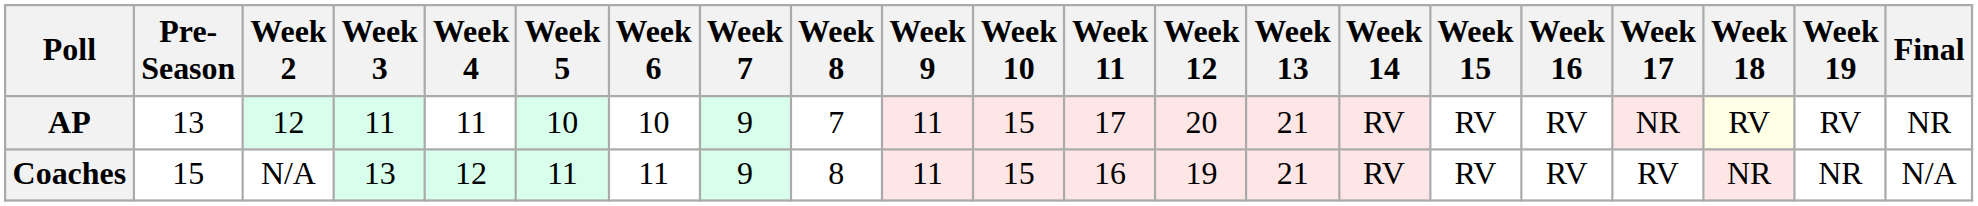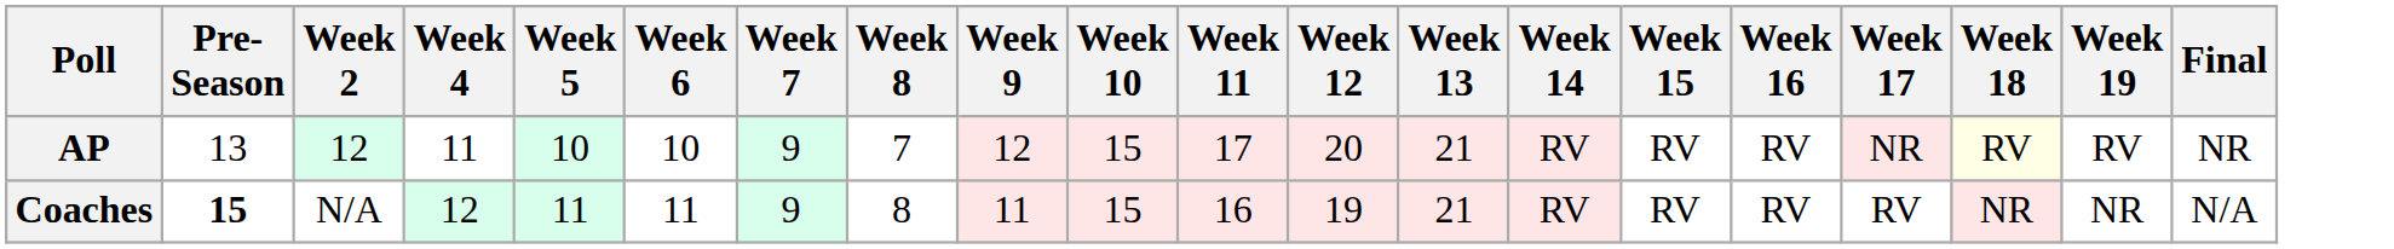 <table class="wikitable" style="white-space:nowrap;font-size:90%">
 <tr>
 <th>Poll</th>
 <th>Pre-<br>Season</th>
 <th>Week<br>2</th>
-<th>Week<br>3</th>
 <th>Week<br>4</th>
 <th>Week<br>5</th>
 <th>Week<br>6</th>
 <th>Week<br>7</th>
 <th>Week<br>8</th>
 <th>Week<br>9</th>
 <th>Week<br>10</th>
 <th>Week<br>11</th>
 <th>Week<br>12</th>
 <th>Week<br>13</th>
 <th>Week<br>14</th>
 <th>Week<br>15</th>
 <th>Week<br>16</th>
 <th>Week<br>17</th>
 <th>Week<br>18</th>
 <th>Week<br>19</th>
 <th>Final</th>
 </tr>
 <tr style="text-align:center;">
 <th>AP</th>
 <td style="background:#FFF;">13</td>
 <td style="background:#D8FFEB;">12</td>
-<td style="background:#D8FFEB;">11</td>
 <td style="background:#FFF;">11</td>
 <td style="background:#D8FFEB;">10</td>
 <td style="background:#FFF;">10</td>
 <td style="background:#D8FFEB;">9</td>
 <td style="background:#FFF;">7</td>
-<td style="background:#FFE6E6;">11</td>
+<td style="background:#FFE6E6;">12</td>
 <td style="background:#FFE6E6;">15</td>
 <td style="background:#FFE6E6;">17</td>
 <td style="background:#FFE6E6;">20</td>
 <td style="background:#FFE6E6;">21</td>
 <td style="background:#FFE6E6;">RV</td>
 <td style="background:#FFF;">RV</td>
 <td style="background:#FFF;">RV</td>
 <td style="background:#FFE6E6;">NR</td>
 <td style="background:#FFFFE6;">RV</td>
 <td style="background:#FFF;">RV</td>
 <td style="background:#FFF;">NR</td>
 </tr>
 <tr style="text-align:center;">
 <th>Coaches</th>
-<td style="background:#FFF;">15</td>
+<td style="background:#FFF;"><strong>15</strong></td>
 <td style="background:#FFF;">N/A</td>
-<td style="background:#D8FFEB;">13</td>
 <td style="background:#D8FFEB;">12</td>
 <td style="background:#D8FFEB;">11</td>
 <td style="background:#FFF;">11</td>
 <td style="background:#D8FFEB;">9</td>
 <td style="background:#FFF;">8</td>
 <td style="background:#FFE6E6;">11</td>
 <td style="background:#FFE6E6;">15</td>
 <td style="background:#FFE6E6;">16</td>
 <td style="background:#FFE6E6;">19</td>
 <td style="background:#FFE6E6;">21</td>
 <td style="background:#FFE6E6;">RV</td>
 <td style="background:#FFF;">RV</td>
 <td style="background:#FFF;">RV</td>
 <td style="background:#FFF;">RV</td>
 <td style="background:#FFE6E6;">NR</td>
 <td style="background:#FFF;">NR</td>
 <td style="background:#FFF;">N/A</td>
 </tr>
 </table>
